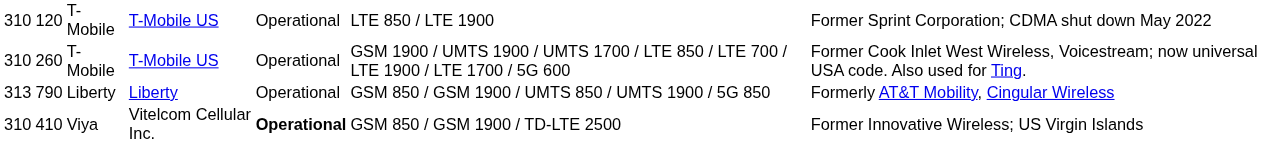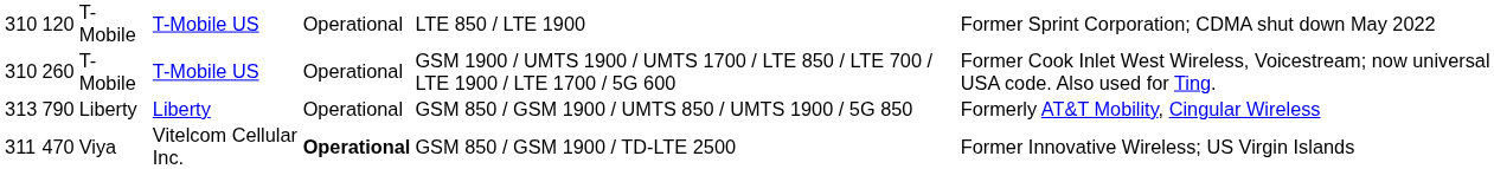 <table>
 <tr>
 <td>310</td>
 <td>120</td>
 <td>T-Mobile</td>
 <td><a href='#'>T-Mobile US</a></td>
 <td>Operational</td>
 <td>LTE 850 / LTE 1900</td>
 <td>Former Sprint Corporation; CDMA shut down May 2022</td>
 </tr>
 <tr>
 <td>310</td>
 <td>260</td>
 <td>T-Mobile</td>
 <td><a href='#'>T-Mobile US</a></td>
 <td>Operational</td>
 <td>GSM 1900 / UMTS 1900 / UMTS 1700 / LTE 850 / LTE 700 / LTE 1900 / LTE 1700 / 5G 600</td>
 <td>Former Cook Inlet West Wireless, Voicestream; now universal USA code.  Also used for <a href='#'>Ting</a>.</td>
 </tr>
 <tr>
 <td>313</td>
 <td>790</td>
 <td>Liberty</td>
 <td><a href='#'>Liberty</a></td>
 <td>Operational</td>
 <td>GSM 850 / GSM 1900 / UMTS 850 / UMTS 1900 / 5G 850</td>
 <td>Formerly <a href='#'>AT&T Mobility</a>, <a href='#'>Cingular Wireless</a></td>
 </tr>
 <tr>
-<td>310</td>
-<td>410</td>
+<td>311</td>
+<td>470</td>
 <td>Viya</td>
 <td>Vitelcom Cellular Inc.</td>
 <td><strong>Operational</strong></td>
 <td>GSM 850 / GSM 1900 / TD-LTE 2500</td>
 <td>Former Innovative Wireless; US Virgin Islands</td>
 </tr>
 </table>
